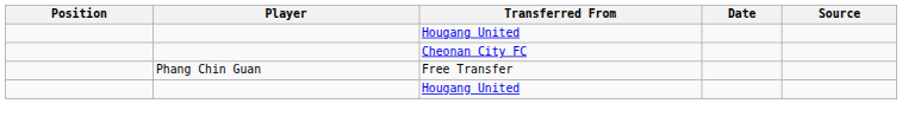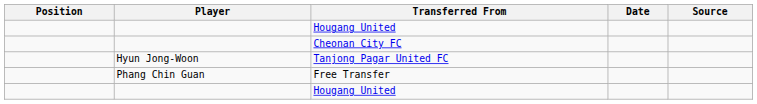 <table class="wikitable sortable" style="width:75%; text-align:center; font-size:95%; text-align:left;">
 <tr>
 <th>Position</th>
 <th>Player</th>
 <th>Transferred From</th>
 <th>Date</th>
 <th>Source</th>
 </tr>
 <tr>
 <td></td>
 <td></td>
 <td> <a href='#'>Hougang United</a></td>
 <td></td>
 <td></td>
 </tr>
 <tr>
 <td></td>
 <td></td>
 <td> <a href='#'>Cheonan City FC</a></td>
 <td></td>
 <td></td>
 </tr>
 <tr>
 <td></td>
+<td> Hyun Jong-Woon</td>
+<td> <a href='#'>Tanjong Pagar United FC</a></td>
+<td></td>
+<td></td>
+</tr>
+<tr>
+<td></td>
 <td> Phang Chin Guan</td>
 <td>Free Transfer</td>
 <td></td>
 <td></td>
 </tr>
 <tr>
 <td></td>
 <td></td>
 <td> <a href='#'>Hougang United</a></td>
 <td></td>
 <td></td>
 </tr>
 </table>
